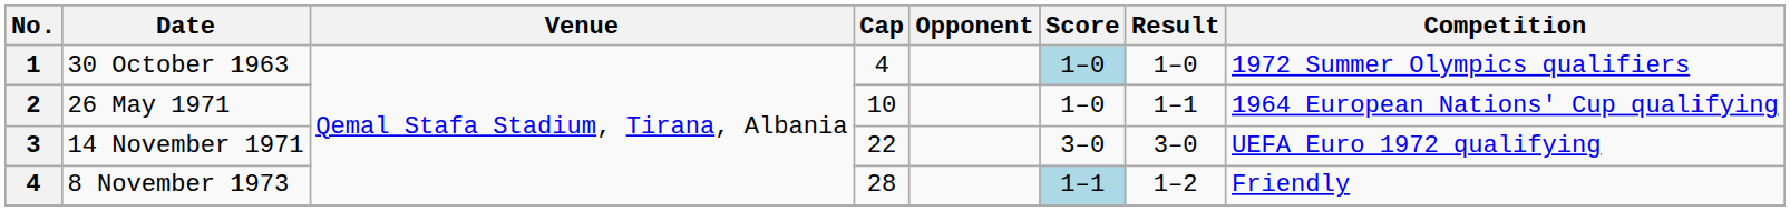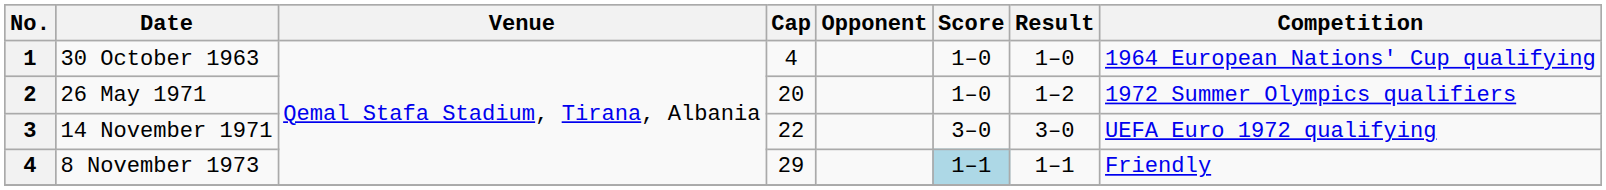 <table class="wikitable plainrowheaders sortable">
 <tr>
 <th scope=col>No.</th>
 <th scope=col data-sort-type=date>Date</th>
 <th scope=col>Venue</th>
 <th scope=col>Cap</th>
 <th scope=col>Opponent</th>
 <th scope=col>Score</th>
 <th scope=col>Result</th>
 <th scope=col>Competition</th>
 </tr>
 <tr>
 <th scope=row>1</th>
 <td>30 October 1963</td>
 <td rowspan=4><a href='#'>Qemal Stafa Stadium</a>, <a href='#'>Tirana</a>, Albania</td>
 <td align=center>4</td>
 <td></td>
-<td align=center style="background: lightblue;">1–0</td>
 <td align=center>1–0</td>
-<td><a href='#'>1972 Summer Olympics qualifiers</a></td>
+<td align=center>1–0</td>
+<td><a href='#'>1964 European Nations' Cup qualifying</a></td>
 </tr>
 <tr>
 <th scope=row>2</th>
 <td>26 May 1971</td>
-<td align=center>10</td>
+<td align=center>20</td>
 <td></td>
 <td align=center>1–0</td>
-<td align=center>1–1</td>
-<td><a href='#'>1964 European Nations' Cup qualifying</a></td>
+<td align=center>1–2</td>
+<td><a href='#'>1972 Summer Olympics qualifiers</a></td>
 </tr>
 <tr>
 <th scope=row>3</th>
 <td>14 November 1971</td>
 <td align=center>22</td>
 <td></td>
 <td align=center>3–0</td>
 <td align=center>3–0</td>
 <td><a href='#'>UEFA Euro 1972 qualifying</a></td>
 </tr>
 <tr>
 <th scope=row>4</th>
 <td>8 November 1973</td>
-<td align=center>28</td>
+<td align=center>29</td>
 <td></td>
 <td align=center style="background: lightblue;">1–1</td>
-<td align=center>1–2</td>
+<td align=center>1–1</td>
 <td><a href='#'>Friendly</a></td>
 </tr>
 <tr>
 </tr>
 </table>
